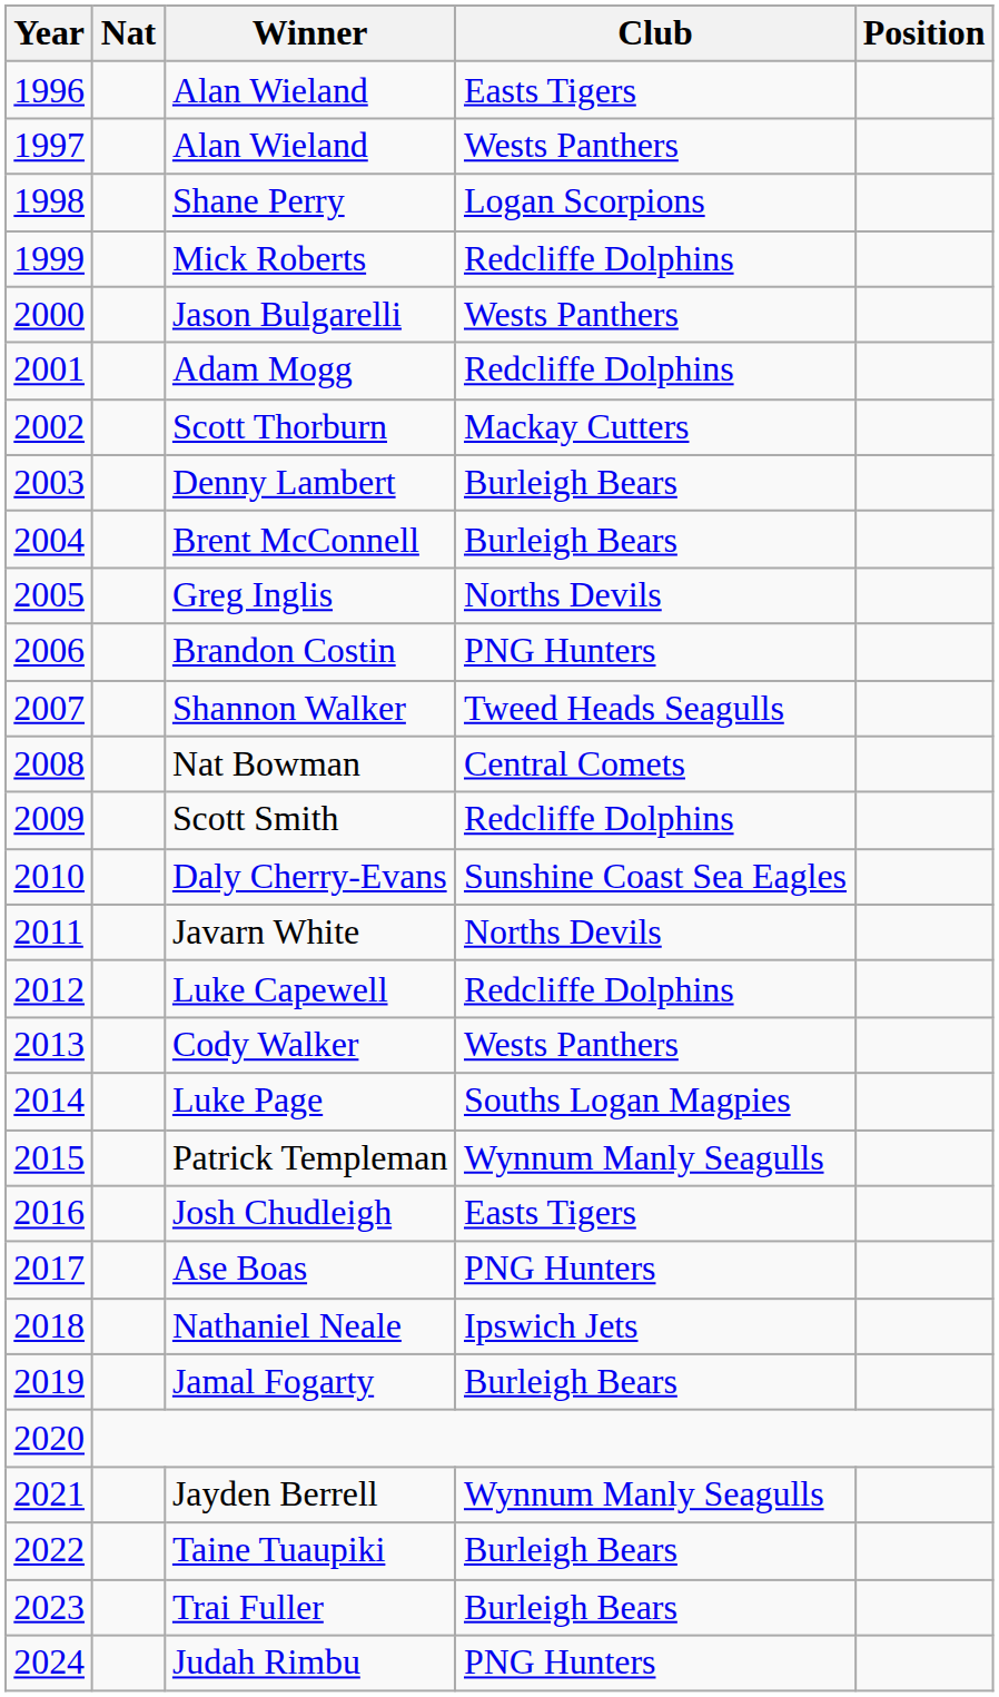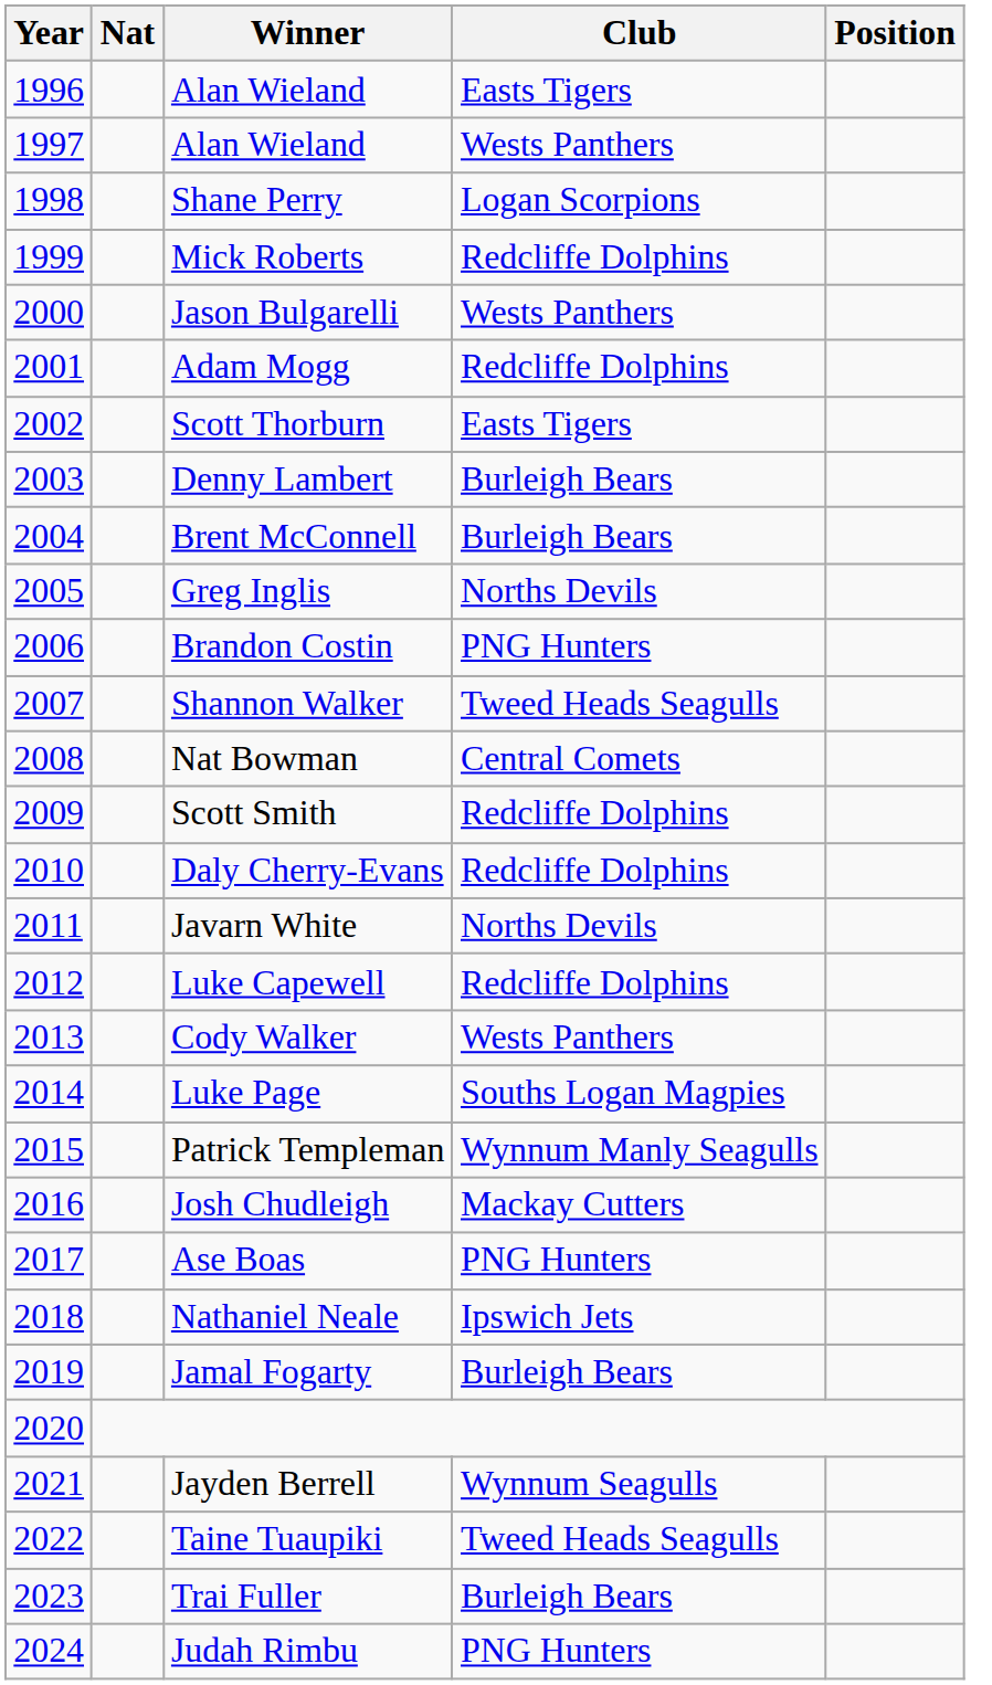 <table class="wikitable">
 <tr>
 <th>Year</th>
 <th>Nat</th>
 <th>Winner</th>
 <th>Club</th>
 <th>Position</th>
 </tr>
 <tr>
 <td><a href='#'>1996</a></td>
 <td></td>
 <td><a href='#'>Alan Wieland</a></td>
 <td> <a href='#'>Easts Tigers</a></td>
 <td></td>
 </tr>
 <tr>
 <td><a href='#'>1997</a></td>
 <td></td>
 <td><a href='#'>Alan Wieland</a></td>
 <td> <a href='#'>Wests Panthers</a></td>
 <td></td>
 </tr>
 <tr>
 <td><a href='#'>1998</a></td>
 <td></td>
 <td><a href='#'>Shane Perry</a></td>
 <td> <a href='#'>Logan Scorpions</a></td>
 <td></td>
 </tr>
 <tr>
 <td><a href='#'>1999</a></td>
 <td></td>
 <td><a href='#'>Mick Roberts</a></td>
 <td> <a href='#'>Redcliffe Dolphins</a></td>
 <td></td>
 </tr>
 <tr>
 <td><a href='#'>2000</a></td>
 <td></td>
 <td><a href='#'>Jason Bulgarelli</a></td>
 <td> <a href='#'>Wests Panthers</a></td>
 <td></td>
 </tr>
 <tr>
 <td><a href='#'>2001</a></td>
 <td></td>
 <td><a href='#'>Adam Mogg</a></td>
 <td> <a href='#'>Redcliffe Dolphins</a></td>
 <td></td>
 </tr>
 <tr>
 <td><a href='#'>2002</a></td>
 <td></td>
 <td><a href='#'>Scott Thorburn</a></td>
-<td> <a href='#'>Mackay Cutters</a></td>
+<td> <a href='#'>Easts Tigers</a></td>
 <td></td>
 </tr>
 <tr>
 <td><a href='#'>2003</a></td>
 <td></td>
 <td><a href='#'>Denny Lambert</a></td>
 <td> <a href='#'>Burleigh Bears</a></td>
 <td></td>
 </tr>
 <tr>
 <td><a href='#'>2004</a></td>
 <td></td>
 <td><a href='#'>Brent McConnell</a></td>
 <td> <a href='#'>Burleigh Bears</a></td>
 <td></td>
 </tr>
 <tr>
 <td><a href='#'>2005</a></td>
 <td></td>
 <td><a href='#'>Greg Inglis</a></td>
 <td> <a href='#'>Norths Devils</a></td>
 <td></td>
 </tr>
 <tr>
 <td><a href='#'>2006</a></td>
 <td></td>
 <td><a href='#'>Brandon Costin</a></td>
 <td> <a href='#'>PNG Hunters</a></td>
 <td></td>
 </tr>
 <tr>
 <td><a href='#'>2007</a></td>
 <td></td>
 <td><a href='#'>Shannon Walker</a></td>
 <td> <a href='#'>Tweed Heads Seagulls</a></td>
 <td></td>
 </tr>
 <tr>
 <td><a href='#'>2008</a></td>
 <td></td>
 <td>Nat Bowman</td>
 <td> <a href='#'>Central Comets</a></td>
 <td></td>
 </tr>
 <tr>
 <td><a href='#'>2009</a></td>
 <td></td>
 <td>Scott Smith</td>
 <td> <a href='#'>Redcliffe Dolphins</a></td>
 <td></td>
 </tr>
 <tr>
 <td><a href='#'>2010</a></td>
 <td></td>
 <td><a href='#'>Daly Cherry-Evans</a></td>
-<td> <a href='#'>Sunshine Coast Sea Eagles</a></td>
+<td> <a href='#'>Redcliffe Dolphins</a></td>
 <td></td>
 </tr>
 <tr>
 <td><a href='#'>2011</a></td>
 <td></td>
 <td>Javarn White</td>
 <td> <a href='#'>Norths Devils</a></td>
 <td></td>
 </tr>
 <tr>
 <td><a href='#'>2012</a></td>
 <td></td>
 <td><a href='#'>Luke Capewell</a></td>
 <td> <a href='#'>Redcliffe Dolphins</a></td>
 <td></td>
 </tr>
 <tr>
 <td><a href='#'>2013</a></td>
 <td></td>
 <td><a href='#'>Cody Walker</a></td>
 <td> <a href='#'>Wests Panthers</a></td>
 <td></td>
 </tr>
 <tr>
 <td><a href='#'>2014</a></td>
 <td></td>
 <td><a href='#'>Luke Page</a></td>
 <td> <a href='#'>Souths Logan Magpies</a></td>
 <td></td>
 </tr>
 <tr>
 <td><a href='#'>2015</a></td>
 <td></td>
 <td>Patrick Templeman</td>
 <td> <a href='#'>Wynnum Manly Seagulls</a></td>
 <td></td>
 </tr>
 <tr>
 <td><a href='#'>2016</a></td>
 <td></td>
 <td><a href='#'>Josh Chudleigh</a></td>
-<td> <a href='#'>Easts Tigers</a></td>
+<td> <a href='#'>Mackay Cutters</a></td>
 <td></td>
 </tr>
 <tr>
 <td><a href='#'>2017</a></td>
 <td></td>
 <td><a href='#'>Ase Boas</a></td>
 <td> <a href='#'>PNG Hunters</a></td>
 <td></td>
 </tr>
 <tr>
 <td><a href='#'>2018</a></td>
 <td></td>
 <td><a href='#'>Nathaniel Neale</a></td>
 <td> <a href='#'>Ipswich Jets</a></td>
 <td></td>
 </tr>
 <tr>
 <td><a href='#'>2019</a></td>
 <td></td>
 <td><a href='#'>Jamal Fogarty</a></td>
 <td> <a href='#'>Burleigh Bears</a></td>
 <td></td>
 </tr>
 <tr>
 <td><a href='#'>2020</a></td>
 <td colspan=4></td>
 </tr>
 <tr>
 <td><a href='#'>2021</a></td>
 <td></td>
 <td>Jayden Berrell</td>
-<td> <a href='#'>Wynnum Manly Seagulls</a></td>
+<td> <a href='#'>Wynnum Seagulls</a></td>
 <td></td>
 </tr>
 <tr>
 <td><a href='#'>2022</a></td>
 <td></td>
 <td><a href='#'>Taine Tuaupiki</a></td>
-<td> <a href='#'>Burleigh Bears</a></td>
+<td> <a href='#'>Tweed Heads Seagulls</a></td>
 <td></td>
 </tr>
 <tr>
 <td><a href='#'>2023</a></td>
 <td></td>
 <td><a href='#'>Trai Fuller</a></td>
 <td> <a href='#'>Burleigh Bears</a></td>
 <td></td>
 </tr>
 <tr>
 <td><a href='#'>2024</a></td>
 <td></td>
 <td><a href='#'>Judah Rimbu</a></td>
 <td> <a href='#'>PNG Hunters</a></td>
 <td></td>
 </tr>
 </table>
